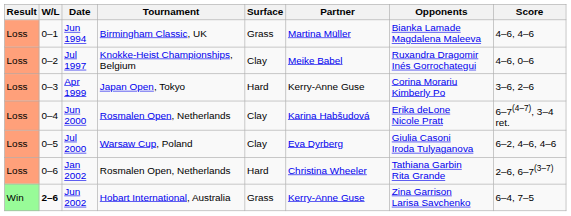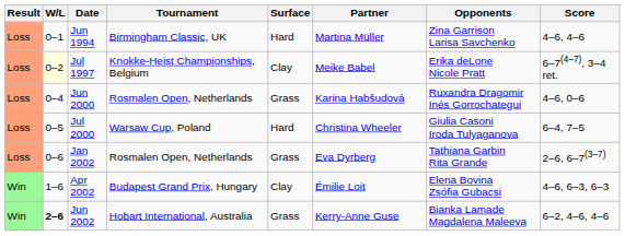 <table class="sortable wikitable">
 <tr>
 <th>Result</th>
 <th class="unsortable">W/L</th>
 <th width=50>Date</th>
 <th width=230>Tournament</th>
 <th>Surface</th>
 <th width=160>Partner</th>
 <th width=160>Opponents</th>
 <th width=110 class="unsortable">Score</th>
 </tr>
 <tr>
 <td style="background:#ffa07a;">Loss</td>
 <td>0–1</td>
 <td><a href='#'>Jun 1994</a></td>
 <td><a href='#'>Birmingham Classic</a>, UK</td>
-<td>Grass</td>
+<td>Hard</td>
 <td> <a href='#'>Martina Müller</a></td>
-<td> <a href='#'>Bianka Lamade</a> <br>  <a href='#'>Magdalena Maleeva</a></td>
+<td> <a href='#'>Zina Garrison</a> <br>  <a href='#'>Larisa Savchenko</a></td>
 <td>4–6, 4–6</td>
 </tr>
 <tr>
 <td style="background:#ffa07a;">Loss</td>
-<td>0–2</td>
+<td style="background: lightyellow;">0–2</td>
 <td><a href='#'>Jul 1997</a></td>
 <td><a href='#'>Knokke-Heist Championships</a>, Belgium</td>
 <td>Clay</td>
 <td> <a href='#'>Meike Babel</a></td>
-<td> <a href='#'>Ruxandra Dragomir</a> <br>  <a href='#'>Inés Gorrochategui</a></td>
-<td>4–6, 0–6</td>
-</tr>
-<tr>
-<td style="background:#ffa07a;">Loss</td>
-<td>0–3</td>
-<td><a href='#'>Apr 1999</a></td>
-<td><a href='#'>Japan Open</a>, Tokyo</td>
-<td>Hard</td>
-<td> Kerry-Anne Guse</td>
-<td> <a href='#'>Corina Morariu</a> <br>  <a href='#'>Kimberly Po</a></td>
-<td>3–6, 2–6</td>
+<td> <a href='#'>Erika deLone</a> <br>  <a href='#'>Nicole Pratt</a></td>
+<td>6–7<sup>(4–7)</sup>, 3–4 ret.</td>
 </tr>
 <tr>
 <td style="background:#ffa07a;">Loss</td>
 <td>0–4</td>
 <td><a href='#'>Jun 2000</a></td>
 <td><a href='#'>Rosmalen Open</a>, Netherlands</td>
-<td>Clay</td>
+<td>Grass</td>
 <td> <a href='#'>Karina Habšudová</a></td>
-<td> <a href='#'>Erika deLone</a> <br>  <a href='#'>Nicole Pratt</a></td>
-<td>6–7<sup>(4–7)</sup>, 3–4 ret.</td>
+<td> <a href='#'>Ruxandra Dragomir</a> <br>  <a href='#'>Inés Gorrochategui</a></td>
+<td>4–6, 0–6</td>
 </tr>
 <tr>
 <td style="background:#ffa07a;">Loss</td>
 <td>0–5</td>
 <td><a href='#'>Jul 2000</a></td>
 <td><a href='#'>Warsaw Cup</a>, Poland</td>
-<td>Clay</td>
-<td> <a href='#'>Eva Dyrberg</a></td>
+<td>Hard</td>
+<td> <a href='#'>Christina Wheeler</a></td>
 <td> <a href='#'>Giulia Casoni</a> <br>  <a href='#'>Iroda Tulyaganova</a></td>
-<td>6–2, 4–6, 4–6</td>
+<td>6–4, 7–5</td>
 </tr>
 <tr>
 <td style="background:#ffa07a;">Loss</td>
 <td>0–6</td>
 <td><a href='#'>Jan 2002</a></td>
 <td>Rosmalen Open, Netherlands</td>
-<td>Hard</td>
-<td> <a href='#'>Christina Wheeler</a></td>
+<td>Grass</td>
+<td> <a href='#'>Eva Dyrberg</a></td>
 <td> <a href='#'>Tathiana Garbin</a> <br>  <a href='#'>Rita Grande</a></td>
 <td>2–6, 6–7<sup>(3–7)</sup></td>
+</tr>
+<tr>
+<td style="background:#98fb98;">Win</td>
+<td>1–6</td>
+<td><a href='#'>Apr 2002</a></td>
+<td><a href='#'>Budapest Grand Prix</a>, Hungary</td>
+<td>Clay</td>
+<td> <a href='#'>Émilie Loit</a></td>
+<td> <a href='#'>Elena Bovina</a> <br>  <a href='#'>Zsófia Gubacsi</a></td>
+<td>4–6, 6–3, 6–3</td>
 </tr>
 <tr>
 <td style="background:#98fb98;">Win</td>
 <td><strong>2–6</strong></td>
 <td><a href='#'>Jun 2002</a></td>
 <td><a href='#'>Hobart International</a>, Australia</td>
 <td>Grass</td>
 <td> <a href='#'>Kerry-Anne Guse</a></td>
-<td> <a href='#'>Zina Garrison</a> <br>  <a href='#'>Larisa Savchenko</a></td>
-<td>6–4, 7–5</td>
+<td> <a href='#'>Bianka Lamade</a> <br>  <a href='#'>Magdalena Maleeva</a></td>
+<td>6–2, 4–6, 4–6</td>
 </tr>
 </table>
